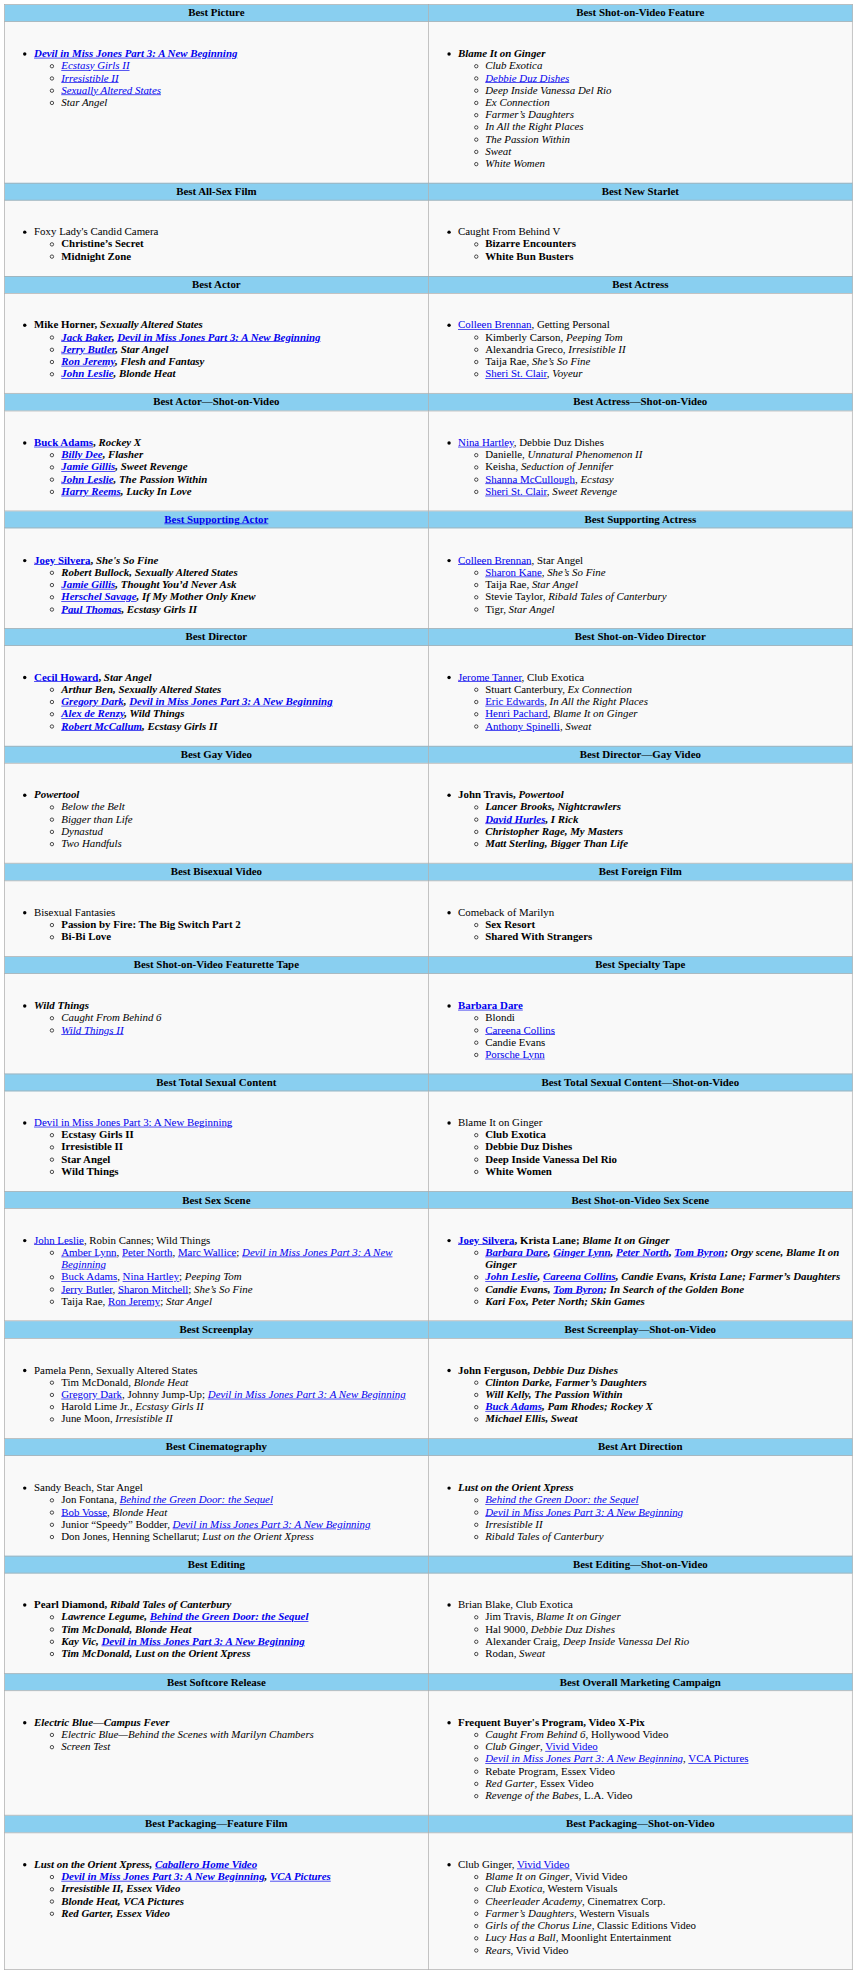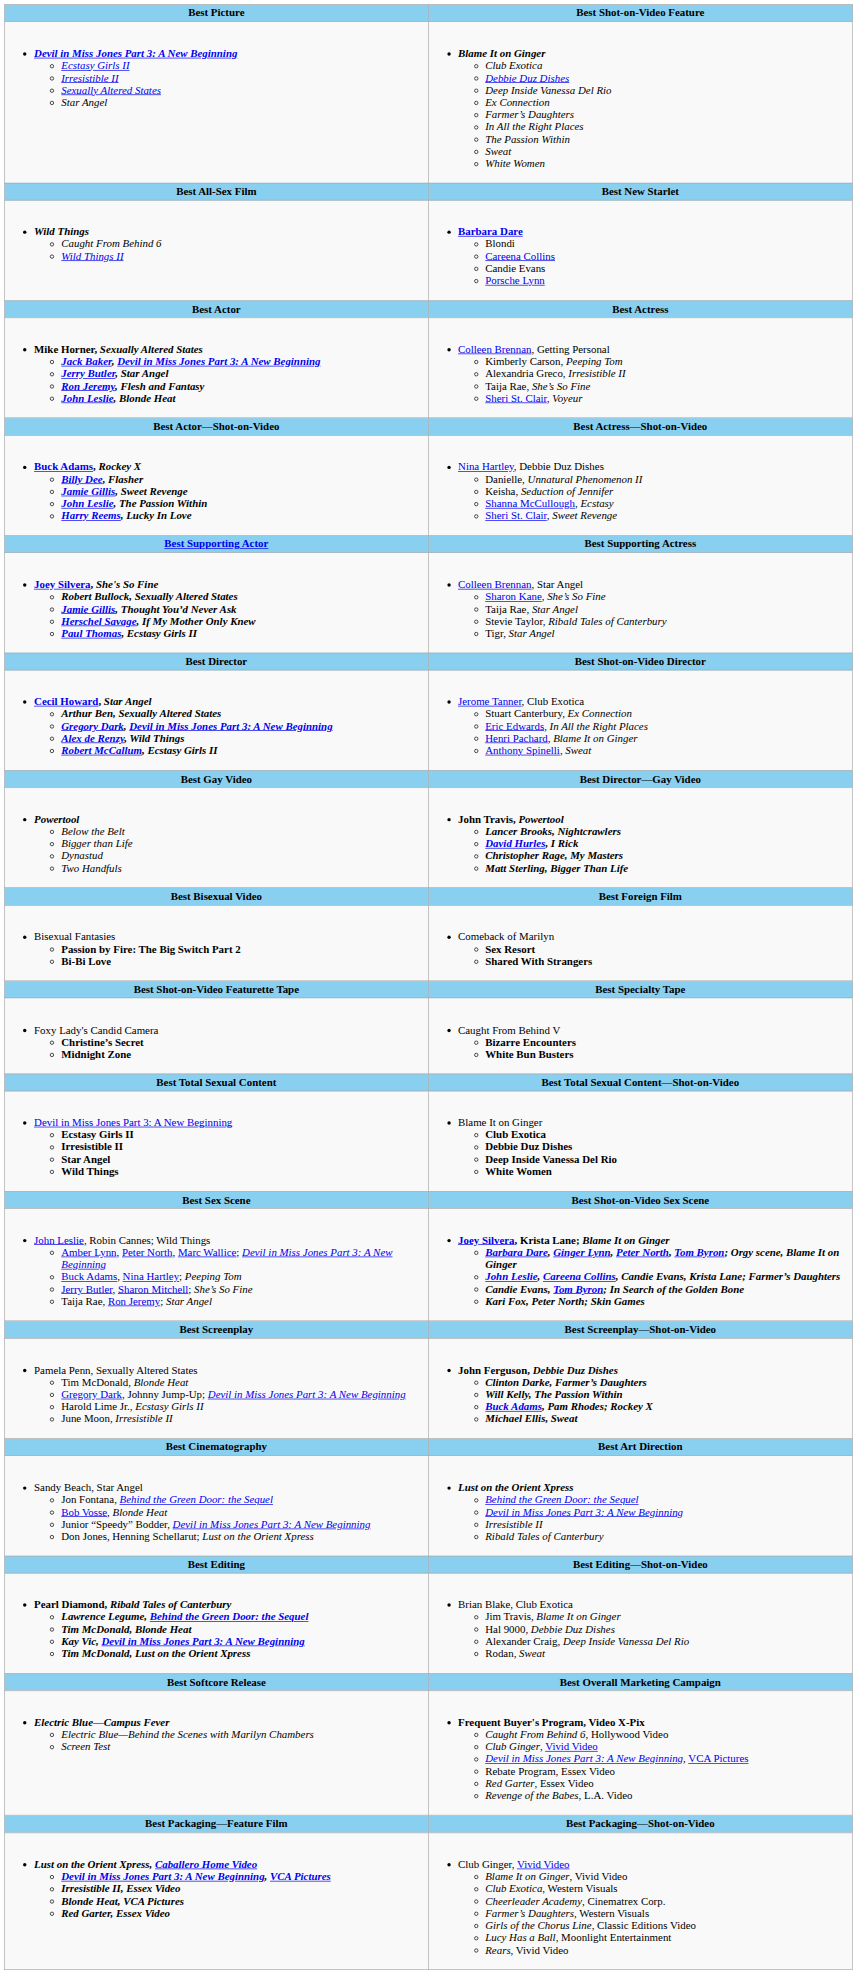 <table class=wikitable>
 <tr>
 <th style="background:#89cff0" width="50%">Best Picture</th>
 <th style="background:#89cff0" width="50%">Best Shot-on-Video Feature</th>
 </tr>
 <tr>
 <td valign="top"><br><ul><li><strong><em><a href='#'>Devil in Miss Jones Part 3: A New Beginning</a></em></strong><ul><li><em><a href='#'>Ecstasy Girls II</a></em></li><li><em><a href='#'>Irresistible II</a></em></li><li><em><a href='#'>Sexually Altered States</a></em></li><li><em>Star Angel</em></li></ul></li></ul></td>
 <td valign="top"><br><ul><li><strong><em>Blame It on Ginger</em></strong><ul><li><em>Club Exotica</em></li><li><em><a href='#'>Debbie Duz Dishes</a></em></li><li><em>Deep Inside Vanessa Del Rio</em></li><li><em>Ex Connection</em></li><li><em>Farmer’s Daughters</em></li><li><em>In All the Right Places</em></li><li><em>The Passion Within</em></li><li><em>Sweat</em></li><li><em>White Women</em></li></ul></li></ul></td>
 </tr>
 <tr>
 <th style="background:#89cff0" width="50%">Best All-Sex Film</th>
 <th style="background:#89cff0" width="50%">Best New Starlet</th>
 </tr>
 <tr>
-<td valign="top"><br><ul><li></em></strong>Foxy Lady's Candid Camera<strong><em><ul><li></em>Christine’s Secret<em></li><li></em>Midnight Zone<em></li></ul></li></ul></td>
-<td valign="top"><br><ul><li></em></strong>Caught From Behind V<strong><em><ul><li></em>Bizarre Encounters<em></li><li></em>White Bun Busters<em></li></ul></li></ul></td>
+<td valign="top"><br><ul><li><strong><em>Wild Things</em></strong><ul><li><em>Caught From Behind 6</em></li><li><em><a href='#'>Wild Things II</a></em></li></ul></li></ul></td>
+<td valign="top"><br><ul><li><strong><a href='#'>Barbara Dare</a></strong><ul><li>Blondi</li><li><a href='#'>Careena Collins</a></li><li>Candie Evans</li><li><a href='#'>Porsche Lynn</a></li></ul></li></ul></td>
 </tr>
 <tr>
 <th style="background:#89cff0" width="50%">Best Actor</th>
 <th style="background:#89cff0" width="50%">Best Actress</th>
 </tr>
 <tr>
 <td valign="top"><br><ul><li><strong>Mike Horner, <em>Sexually Altered States<strong><em><ul><li><a href='#'>Jack Baker</a>, </em><a href='#'>Devil in Miss Jones Part 3: A New Beginning</a><em></li><li><a href='#'>Jerry Butler</a>, </em>Star Angel<em></li><li><a href='#'>Ron Jeremy</a>, </em>Flesh and Fantasy<em></li><li><a href='#'>John Leslie</a>, </em>Blonde Heat<em></li></ul></li></ul></td>
 <td valign="top"><br><ul><li></strong><a href='#'>Colleen Brennan</a>, </em>Getting Personal</em></strong><ul><li>Kimberly Carson, <em>Peeping Tom</em></li><li>Alexandria Greco, <em>Irresistible II</em></li><li>Taija Rae, <em>She’s So Fine</em></li><li><a href='#'>Sheri St. Clair</a>, <em>Voyeur</em></li></ul></li></ul></td>
 </tr>
 <tr>
 <th style="background:#89cff0" width="50%">Best Actor—Shot-on-Video</th>
 <th style="background:#89cff0" width="50%">Best Actress—Shot-on-Video</th>
 </tr>
 <tr>
 <td valign="top"><br><ul><li><strong><a href='#'>Buck Adams</a>, <em>Rockey X<strong><em><ul><li><a href='#'>Billy Dee</a>, </em>Flasher<em></li><li><a href='#'>Jamie Gillis</a>, </em>Sweet Revenge<em></li><li><a href='#'>John Leslie</a>, </em>The Passion Within<em></li><li><a href='#'>Harry Reems</a>, </em>Lucky In Love<em></li></ul></li></ul></td>
 <td valign="top"><br><ul><li></strong><a href='#'>Nina Hartley</a>, </em>Debbie Duz Dishes</em></strong><ul><li>Danielle, <em>Unnatural Phenomenon II</em></li><li>Keisha, <em>Seduction of Jennifer</em></li><li><a href='#'>Shanna McCullough</a>, <em>Ecstasy</em></li><li><a href='#'>Sheri St. Clair</a>, <em>Sweet Revenge</em></li></ul></li></ul></td>
 </tr>
 <tr>
 <th style="background:#89cff0" width="50%"><a href='#'>Best Supporting Actor</a></th>
 <th style="background:#89cff0" width="50%">Best Supporting Actress</th>
 </tr>
 <tr>
 <td valign="top"><br><ul><li><strong><a href='#'>Joey Silvera</a>, <em>She's So Fine<strong><em><ul><li>Robert Bullock, </em>Sexually Altered States<em></li><li><a href='#'>Jamie Gillis</a>, </em>Thought You’d Never Ask<em></li><li><a href='#'>Herschel Savage</a>, </em>If My Mother Only Knew<em></li><li><a href='#'>Paul Thomas</a>, </em>Ecstasy Girls II<em></li></ul></li></ul></td>
 <td valign="top"><br><ul><li></strong><a href='#'>Colleen Brennan</a>, </em>Star Angel</em></strong><ul><li><a href='#'>Sharon Kane</a>, <em>She’s So Fine</em></li><li>Taija Rae, <em>Star Angel</em></li><li>Stevie Taylor, <em>Ribald Tales of Canterbury</em></li><li>Tigr, <em>Star Angel</em></li></ul></li></ul></td>
 </tr>
 <tr>
 <th style="background:#89cff0" width="50%">Best Director</th>
 <th style="background:#89cff0" width="50%">Best Shot-on-Video Director</th>
 </tr>
 <tr>
 <td valign="top"><br><ul><li><strong><a href='#'>Cecil Howard</a>, <em>Star Angel<strong><em><ul><li>Arthur Ben, </em>Sexually Altered States<em></li><li><a href='#'>Gregory Dark</a>, </em><a href='#'>Devil in Miss Jones Part 3: A New Beginning</a><em></li><li><a href='#'>Alex de Renzy</a>, </em>Wild Things<em></li><li><a href='#'>Robert McCallum</a>, </em>Ecstasy Girls II<em></li></ul></li></ul></td>
 <td valign="top"><br><ul><li></strong><a href='#'>Jerome Tanner</a>, </em>Club Exotica</em></strong><ul><li>Stuart Canterbury, <em>Ex Connection</em></li><li><a href='#'>Eric Edwards</a>, <em>In All the Right Places</em></li><li><a href='#'>Henri Pachard</a>, <em>Blame It on Ginger</em></li><li><a href='#'>Anthony Spinelli</a>, <em>Sweat</em></li></ul></li></ul></td>
 </tr>
 <tr>
 <th style="background:#89cff0" width="50%">Best Gay Video</th>
 <th style="background:#89cff0" width="50%">Best Director—Gay Video</th>
 </tr>
 <tr>
 <td valign="top"><br><ul><li><strong><em>Powertool</em></strong><ul><li><em>Below the Belt</em></li><li><em>Bigger than Life</em></li><li><em>Dynastud</em></li><li><em>Two Handfuls</em></li></ul></li></ul></td>
 <td valign="top"><br><ul><li><strong>John Travis, <em>Powertool<strong><em><ul><li>Lancer Brooks, </em>Nightcrawlers<em></li><li><a href='#'>David Hurles</a>, </em>I Rick<em></li><li>Christopher Rage, </em>My Masters<em></li><li>Matt Sterling, </em>Bigger Than Life<em></li></ul></li></ul></td>
 </tr>
 <tr>
 <th style="background:#89cff0" width="50%">Best Bisexual Video</th>
 <th style="background:#89cff0" width="50%">Best Foreign Film</th>
 </tr>
 <tr>
 <td valign="top"><br><ul><li></em></strong>Bisexual Fantasies<strong><em><ul><li></em>Passion by Fire: The Big Switch Part 2<em></li><li></em>Bi-Bi Love<em></li></ul></li></ul></td>
 <td valign="top"><br><ul><li></em></strong>Comeback of Marilyn<strong><em><ul><li></em>Sex Resort<em></li><li></em>Shared With Strangers<em></li></ul></li></ul></td>
 </tr>
 <tr>
 <th style="background:#89cff0" width="50%">Best Shot-on-Video Featurette Tape</th>
 <th style="background:#89cff0" width="50%">Best Specialty Tape</th>
 </tr>
 <tr>
-<td valign="top"><br><ul><li><strong><em>Wild Things</em></strong><ul><li><em>Caught From Behind 6</em></li><li><em><a href='#'>Wild Things II</a></em></li></ul></li></ul></td>
-<td valign="top"><br><ul><li><strong><a href='#'>Barbara Dare</a></strong><ul><li>Blondi</li><li><a href='#'>Careena Collins</a></li><li>Candie Evans</li><li><a href='#'>Porsche Lynn</a></li></ul></li></ul></td>
+<td valign="top"><br><ul><li></em></strong>Foxy Lady's Candid Camera<strong><em><ul><li></em>Christine’s Secret<em></li><li></em>Midnight Zone<em></li></ul></li></ul></td>
+<td valign="top"><br><ul><li></em></strong>Caught From Behind V<strong><em><ul><li></em>Bizarre Encounters<em></li><li></em>White Bun Busters<em></li></ul></li></ul></td>
 </tr>
 <tr>
 <th style="background:#89cff0" width="50%">Best Total Sexual Content</th>
 <th style="background:#89cff0" width="50%">Best Total Sexual Content—Shot-on-Video</th>
 </tr>
 <tr>
 <td valign="top"><br><ul><li></em></strong><a href='#'>Devil in Miss Jones Part 3: A New Beginning</a><strong><em><ul><li></em>Ecstasy Girls II<em></li><li></em>Irresistible II<em></li><li></em>Star Angel<em></li><li></em>Wild Things<em></li></ul></li></ul></td>
 <td valign="top"><br><ul><li></em></strong>Blame It on Ginger<strong><em><ul><li></em>Club Exotica<em></li><li></em>Debbie Duz Dishes<em></li><li></em>Deep Inside Vanessa Del Rio<em></li><li></em>White Women<em></li></ul></li></ul></td>
 </tr>
 <tr>
 <th style="background:#89cff0" width="50%">Best Sex Scene</th>
 <th style="background:#89cff0" width="50%">Best Shot-on-Video Sex Scene</th>
 </tr>
 <tr>
 <td valign="top"><br><ul><li></strong><a href='#'>John Leslie</a>, Robin Cannes; </em>Wild Things</em></strong><ul><li><a href='#'>Amber Lynn</a>, <a href='#'>Peter North</a>, <a href='#'>Marc Wallice</a>; <em><a href='#'>Devil in Miss Jones Part 3: A New Beginning</a></em></li><li><a href='#'>Buck Adams</a>, <a href='#'>Nina Hartley</a>; <em>Peeping Tom</em></li><li><a href='#'>Jerry Butler</a>, <a href='#'>Sharon Mitchell</a>; <em>She’s So Fine</em></li><li>Taija Rae, <a href='#'>Ron Jeremy</a>; <em>Star Angel</em></li></ul></li></ul></td>
 <td valign="top"><br><ul><li><strong><a href='#'>Joey Silvera</a>, Krista Lane; <em>Blame It on Ginger<strong><em><ul><li><a href='#'>Barbara Dare</a>, <a href='#'>Ginger Lynn</a>, <a href='#'>Peter North</a>, <a href='#'>Tom Byron</a>; Orgy scene, </em>Blame It on Ginger<em></li><li><a href='#'>John Leslie</a>, <a href='#'>Careena Collins</a>, Candie Evans, Krista Lane; </em>Farmer’s Daughters<em></li><li>Candie Evans, <a href='#'>Tom Byron</a>; </em>In Search of the Golden Bone<em></li><li>Kari Fox, Peter North; </em>Skin Games<em></li></ul></li></ul></td>
 </tr>
 <tr>
 <th style="background:#89cff0" width="50%">Best Screenplay</th>
 <th style="background:#89cff0" width="50%">Best Screenplay—Shot-on-Video</th>
 </tr>
 <tr>
 <td valign="top"><br><ul><li></strong>Pamela Penn, </em>Sexually Altered States</em></strong><ul><li>Tim McDonald, <em>Blonde Heat</em></li><li><a href='#'>Gregory Dark</a>, Johnny Jump-Up; <em><a href='#'>Devil in Miss Jones Part 3: A New Beginning</a></em></li><li>Harold Lime Jr., <em>Ecstasy Girls II</em></li><li>June Moon, <em>Irresistible II</em></li></ul></li></ul></td>
 <td valign="top"><br><ul><li><strong>John Ferguson, <em>Debbie Duz Dishes<strong><em><ul><li>Clinton Darke, </em>Farmer’s Daughters<em></li><li>Will Kelly, </em>The Passion Within<em></li><li><a href='#'>Buck Adams</a>, Pam Rhodes; </em>Rockey X<em></li><li>Michael Ellis, </em>Sweat<em></li></ul></li></ul></td>
 </tr>
 <tr>
 <th style="background:#89cff0" width="50%">Best Cinematography</th>
 <th style="background:#89cff0" width="50%">Best Art Direction</th>
 </tr>
 <tr>
 <td valign="top"><br><ul><li></strong>Sandy Beach, </em>Star Angel</em></strong><ul><li>Jon Fontana, <em><a href='#'>Behind the Green Door: the Sequel</a></em></li><li><a href='#'>Bob Vosse</a>, <em>Blonde Heat</em></li><li>Junior “Speedy” Bodder, <em><a href='#'>Devil in Miss Jones Part 3: A New Beginning</a></em></li><li>Don Jones, Henning Schellarut; <em>Lust on the Orient Xpress</em></li></ul></li></ul></td>
 <td valign="top"><br><ul><li><strong><em>Lust on the Orient Xpress</em></strong><ul><li><em><a href='#'>Behind the Green Door: the Sequel</a></em></li><li><em><a href='#'>Devil in Miss Jones Part 3: A New Beginning</a></em></li><li><em>Irresistible II</em></li><li><em>Ribald Tales of Canterbury</em></li></ul></li></ul></td>
 </tr>
 <tr>
 <th style="background:#89cff0" width="50%">Best Editing</th>
 <th style="background:#89cff0" width="50%">Best Editing—Shot-on-Video</th>
 </tr>
 <tr>
 <td valign="top"><br><ul><li><strong>Pearl Diamond, <em>Ribald Tales of Canterbury<strong><em><ul><li>Lawrence Legume, </em><a href='#'>Behind the Green Door: the Sequel</a><em></li><li>Tim McDonald, </em>Blonde Heat<em></li><li>Kay Vic, </em><a href='#'>Devil in Miss Jones Part 3: A New Beginning</a><em></li><li>Tim McDonald, </em>Lust on the Orient Xpress<em></li></ul></li></ul></td>
 <td valign="top"><br><ul><li></strong>Brian Blake, </em>Club Exotica</em></strong><ul><li>Jim Travis, <em>Blame It on Ginger</em></li><li>Hal 9000, <em>Debbie Duz Dishes</em></li><li>Alexander Craig, <em>Deep Inside Vanessa Del Rio</em></li><li>Rodan, <em>Sweat</em></li></ul></li></ul></td>
 </tr>
 <tr>
 <th style="background:#89cff0" width="50%">Best Softcore Release</th>
 <th style="background:#89cff0" width="50%">Best Overall Marketing Campaign</th>
 </tr>
 <tr>
 <td valign="top"><br><ul><li><strong><em>Electric Blue—Campus Fever</em></strong><ul><li><em>Electric Blue—Behind the Scenes with Marilyn Chambers</em></li><li><em>Screen Test</em></li></ul></li></ul></td>
 <td valign="top"><br><ul><li><strong>Frequent Buyer's Program, Video X-Pix</strong><ul><li><em>Caught From Behind 6</em>, Hollywood Video</li><li><em>Club Ginger</em>, <a href='#'>Vivid Video</a></li><li><em><a href='#'>Devil in Miss Jones Part 3: A New Beginning</a></em>, <a href='#'>VCA Pictures</a></li><li>Rebate Program, Essex Video</li><li><em>Red Garter</em>, Essex Video</li><li><em>Revenge of the Babes</em>, L.A. Video</li></ul></li></ul></td>
 </tr>
 <tr>
 <th style="background:#89cff0" width="50%">Best Packaging—Feature Film</th>
 <th style="background:#89cff0" width="50%">Best Packaging—Shot-on-Video</th>
 </tr>
 <tr>
 <td valign="top"><br><ul><li><strong><em>Lust on the Orient Xpress<em>, <a href='#'>Caballero Home Video</a><strong><ul><li></em><a href='#'>Devil in Miss Jones Part 3: A New Beginning</a><em>, <a href='#'>VCA Pictures</a></li><li></em>Irresistible II<em>, Essex Video</li><li></em>Blonde Heat<em>, VCA Pictures</li><li></em>Red Garter<em>, Essex Video</li></ul></li></ul></td>
 <td valign="top"><br><ul><li></em></strong>Club Ginger</em>, <a href='#'>Vivid Video</a></strong><ul><li><em>Blame It on Ginger</em>, Vivid Video</li><li><em>Club Exotica</em>, Western Visuals</li><li><em>Cheerleader Academy</em>, Cinematrex Corp.</li><li><em>Farmer’s Daughters</em>, Western Visuals</li><li><em>Girls of the Chorus Line</em>, Classic Editions Video</li><li><em>Lucy Has a Ball</em>, Moonlight Entertainment</li><li><em>Rears</em>, Vivid Video</li></ul></li></ul></td>
 </tr>
 </table>
